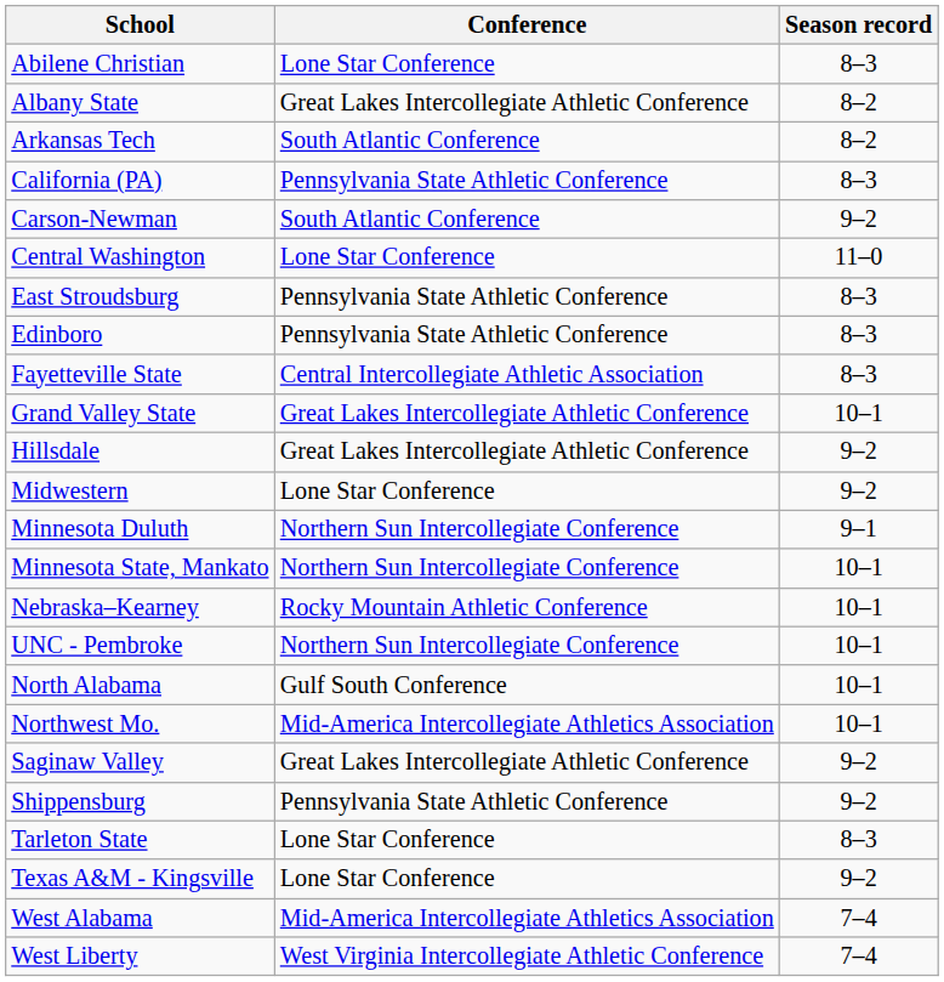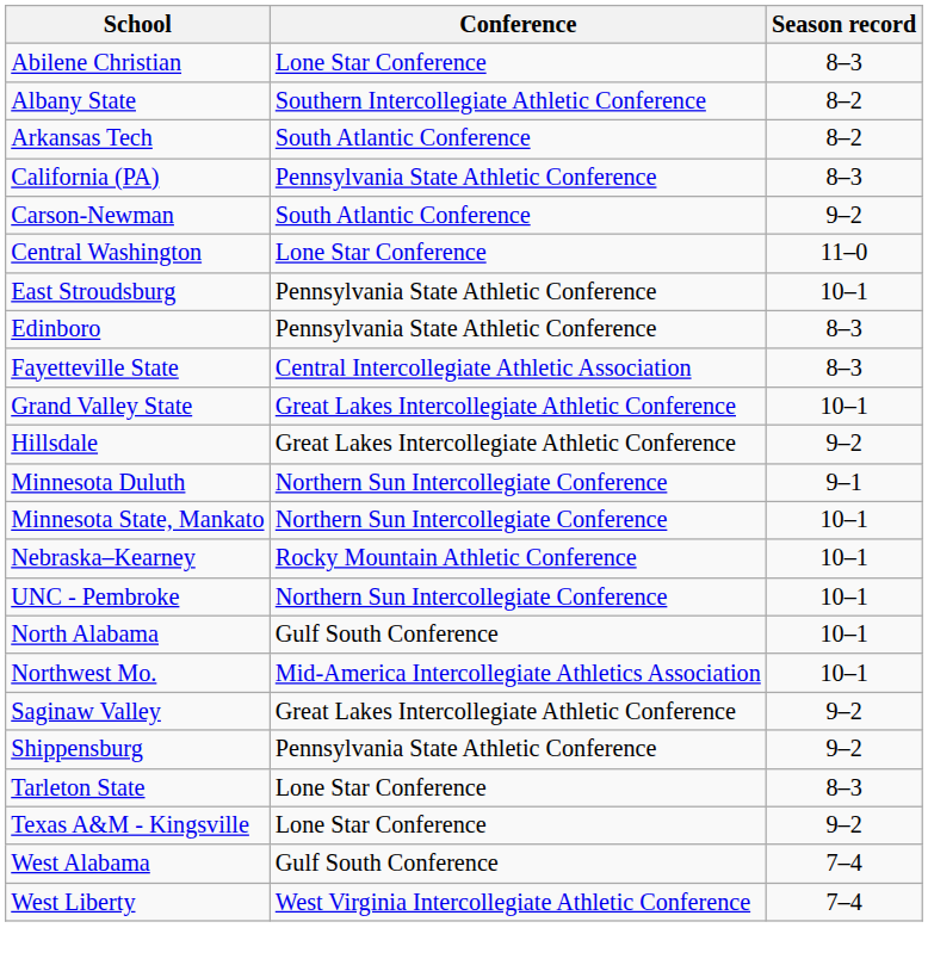 <table class="wikitable sortable">
 <tr>
 <th>School</th>
 <th>Conference</th>
 <th class="unsortable">Season record </th>
 </tr>
 <tr>
 <td><a href='#'>Abilene Christian</a></td>
 <td><a href='#'>Lone Star Conference</a></td>
 <td align=center>8–3</td>
 </tr>
 <tr>
 <td><a href='#'>Albany State</a></td>
-<td>Great Lakes Intercollegiate Athletic Conference</td>
+<td><a href='#'>Southern Intercollegiate Athletic Conference</a></td>
 <td align=center>8–2</td>
 </tr>
 <tr>
 <td><a href='#'>Arkansas Tech</a></td>
 <td><a href='#'>South Atlantic Conference</a></td>
 <td align=center>8–2</td>
 </tr>
 <tr>
 <td><a href='#'>California (PA)</a></td>
 <td><a href='#'>Pennsylvania State Athletic Conference</a></td>
 <td align=center>8–3</td>
 </tr>
 <tr>
 <td><a href='#'>Carson-Newman</a></td>
 <td><a href='#'>South Atlantic Conference</a></td>
 <td align=center>9–2</td>
 </tr>
 <tr>
 <td><a href='#'>Central Washington</a></td>
 <td><a href='#'>Lone Star Conference</a></td>
 <td align=center>11–0</td>
 </tr>
 <tr>
 <td><a href='#'>East Stroudsburg</a></td>
 <td>Pennsylvania State Athletic Conference</td>
-<td align=center>8–3</td>
+<td align=center>10–1</td>
 </tr>
 <tr>
 <td><a href='#'>Edinboro</a></td>
 <td>Pennsylvania State Athletic Conference</td>
 <td align=center>8–3</td>
 </tr>
 <tr>
 <td><a href='#'>Fayetteville State</a></td>
 <td><a href='#'>Central Intercollegiate Athletic Association</a></td>
 <td align=center>8–3</td>
 </tr>
 <tr>
 <td><a href='#'>Grand Valley State</a></td>
 <td><a href='#'>Great Lakes Intercollegiate Athletic Conference</a></td>
 <td align=center>10–1</td>
 </tr>
 <tr>
 <td><a href='#'>Hillsdale</a></td>
 <td>Great Lakes Intercollegiate Athletic Conference</td>
-<td align=center>9–2</td>
-</tr>
-<tr>
-<td><a href='#'>Midwestern</a></td>
-<td>Lone Star Conference</td>
 <td align=center>9–2</td>
 </tr>
 <tr>
 <td><a href='#'>Minnesota Duluth</a></td>
 <td><a href='#'>Northern Sun Intercollegiate Conference</a></td>
 <td align=center>9–1</td>
 </tr>
 <tr>
 <td><a href='#'>Minnesota State, Mankato</a></td>
 <td><a href='#'>Northern Sun Intercollegiate Conference</a></td>
 <td align=center>10–1</td>
 </tr>
 <tr>
 <td><a href='#'>Nebraska–Kearney</a></td>
 <td><a href='#'>Rocky Mountain Athletic Conference</a></td>
 <td align=center>10–1</td>
 </tr>
 <tr>
 <td><a href='#'>UNC - Pembroke</a></td>
 <td><a href='#'>Northern Sun Intercollegiate Conference</a></td>
 <td align=center>10–1</td>
 </tr>
 <tr>
 <td><a href='#'>North Alabama</a></td>
 <td>Gulf South Conference</td>
 <td align=center>10–1</td>
 </tr>
 <tr>
 <td><a href='#'>Northwest Mo.</a></td>
 <td><a href='#'>Mid-America Intercollegiate Athletics Association</a></td>
 <td align=center>10–1</td>
 </tr>
 <tr>
 <td><a href='#'>Saginaw Valley</a></td>
 <td>Great Lakes Intercollegiate Athletic Conference</td>
 <td align=center>9–2</td>
 </tr>
 <tr>
 <td><a href='#'>Shippensburg</a></td>
 <td>Pennsylvania State Athletic Conference</td>
 <td align=center>9–2</td>
 </tr>
 <tr>
 <td><a href='#'>Tarleton State</a></td>
 <td>Lone Star Conference</td>
 <td align=center>8–3</td>
 </tr>
 <tr>
 <td><a href='#'>Texas A&M - Kingsville</a></td>
 <td>Lone Star Conference</td>
 <td align=center>9–2</td>
 </tr>
 <tr>
 <td><a href='#'>West Alabama</a></td>
-<td><a href='#'>Mid-America Intercollegiate Athletics Association</a></td>
+<td>Gulf South Conference</td>
 <td align=center>7–4</td>
 </tr>
 <tr>
 <td><a href='#'>West Liberty</a></td>
 <td><a href='#'>West Virginia Intercollegiate Athletic Conference</a></td>
 <td align=center>7–4</td>
 </tr>
 </table>
